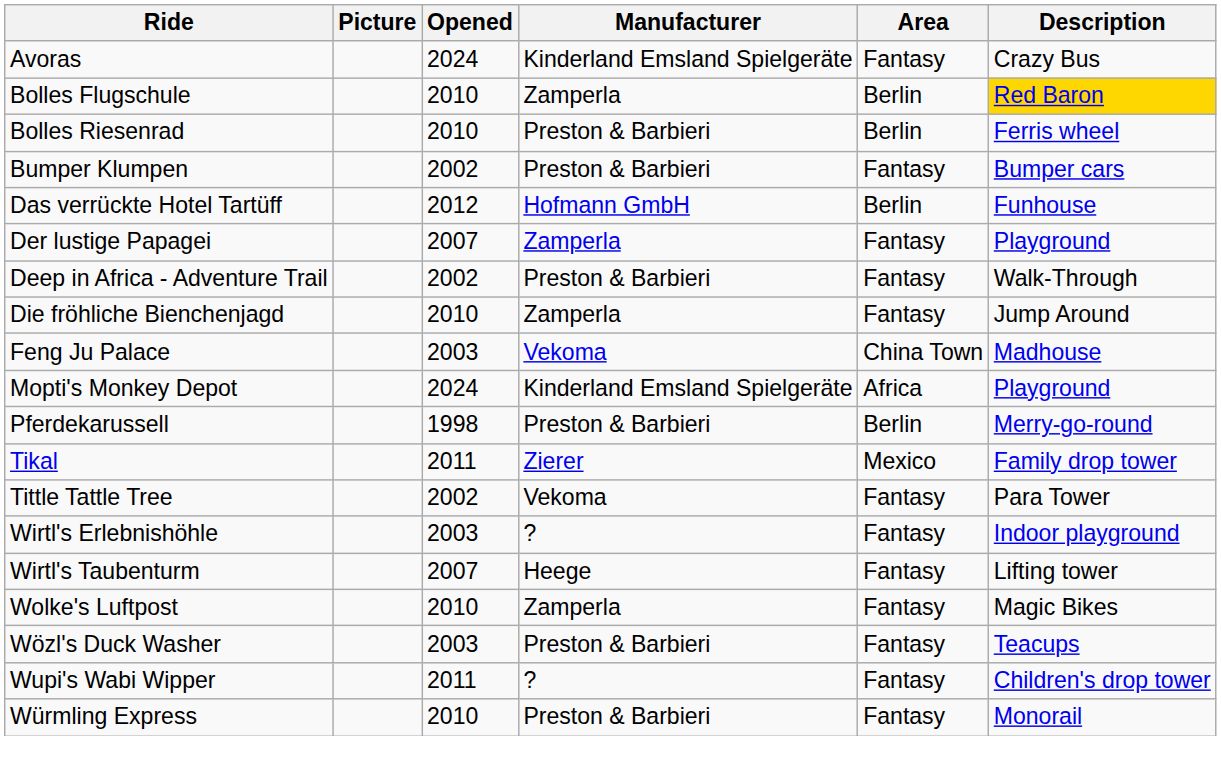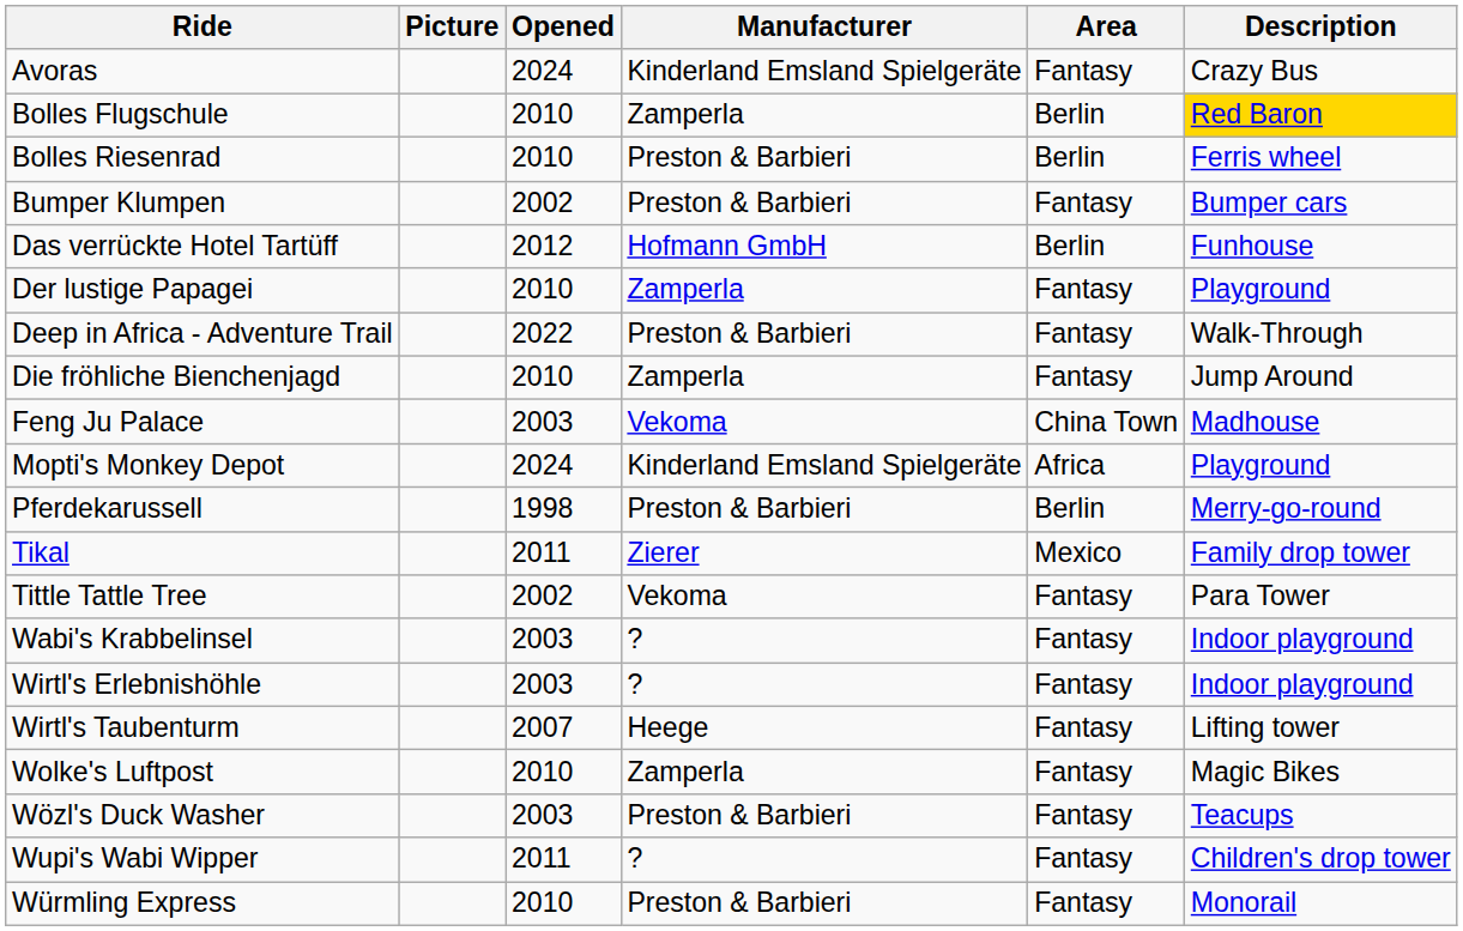 <table class="wikitable">
 <tr>
 <th>Ride</th>
 <th>Picture</th>
 <th>Opened</th>
 <th>Manufacturer</th>
 <th>Area</th>
 <th>Description</th>
 </tr>
 <tr>
 <td>Avoras</td>
 <td></td>
 <td>2024</td>
 <td>Kinderland Emsland Spielgeräte</td>
 <td>Fantasy</td>
 <td>Crazy Bus</td>
 </tr>
 <tr>
 <td>Bolles Flugschule</td>
 <td></td>
 <td>2010</td>
 <td>Zamperla</td>
 <td>Berlin</td>
 <td style="background: gold;"><a href='#'>Red Baron</a></td>
 </tr>
 <tr>
 <td>Bolles Riesenrad</td>
 <td></td>
 <td>2010</td>
 <td>Preston & Barbieri</td>
 <td>Berlin</td>
 <td><a href='#'>Ferris wheel</a></td>
 </tr>
 <tr>
 <td>Bumper Klumpen</td>
 <td></td>
 <td>2002</td>
 <td>Preston & Barbieri</td>
 <td>Fantasy</td>
 <td><a href='#'>Bumper cars</a></td>
 </tr>
 <tr>
 <td>Das verrückte Hotel Tartüff</td>
 <td></td>
 <td>2012</td>
 <td><a href='#'>Hofmann GmbH</a></td>
 <td>Berlin</td>
 <td><a href='#'>Funhouse</a></td>
 </tr>
 <tr>
 <td>Der lustige Papagei</td>
 <td></td>
-<td>2007</td>
+<td>2010</td>
 <td><a href='#'>Zamperla</a></td>
 <td>Fantasy</td>
 <td><a href='#'>Playground</a></td>
 </tr>
 <tr>
 <td>Deep in Africa - Adventure Trail</td>
 <td></td>
-<td>2002</td>
+<td>2022</td>
 <td>Preston & Barbieri</td>
 <td>Fantasy</td>
 <td>Walk-Through</td>
 </tr>
 <tr>
 <td>Die fröhliche Bienchenjagd</td>
 <td></td>
 <td>2010</td>
 <td>Zamperla</td>
 <td>Fantasy</td>
 <td>Jump Around</td>
 </tr>
 <tr>
 <td>Feng Ju Palace</td>
 <td></td>
 <td>2003</td>
 <td><a href='#'>Vekoma</a></td>
 <td>China Town</td>
 <td><a href='#'>Madhouse</a></td>
 </tr>
 <tr>
 <td>Mopti's Monkey Depot</td>
 <td></td>
 <td>2024</td>
 <td>Kinderland Emsland Spielgeräte</td>
 <td>Africa</td>
 <td><a href='#'>Playground</a></td>
 </tr>
 <tr>
 <td>Pferdekarussell</td>
 <td></td>
 <td>1998</td>
 <td>Preston & Barbieri</td>
 <td>Berlin</td>
 <td><a href='#'>Merry-go-round</a></td>
 </tr>
 <tr>
 <td><a href='#'>Tikal</a></td>
 <td></td>
 <td>2011</td>
 <td><a href='#'>Zierer</a></td>
 <td>Mexico</td>
 <td><a href='#'>Family drop tower</a></td>
 </tr>
 <tr>
 <td>Tittle Tattle Tree</td>
 <td></td>
 <td>2002</td>
 <td>Vekoma</td>
 <td>Fantasy</td>
 <td>Para Tower</td>
 </tr>
 <tr>
+<td>Wabi's Krabbelinsel</td>
+<td></td>
+<td>2003</td>
+<td>?</td>
+<td>Fantasy</td>
+<td><a href='#'>Indoor playground</a></td>
+</tr>
+<tr>
 <td>Wirtl's Erlebnishöhle</td>
 <td></td>
 <td>2003</td>
 <td>?</td>
 <td>Fantasy</td>
 <td><a href='#'>Indoor playground</a></td>
 </tr>
 <tr>
 <td>Wirtl's Taubenturm</td>
 <td></td>
 <td>2007</td>
 <td>Heege</td>
 <td>Fantasy</td>
 <td>Lifting tower</td>
 </tr>
 <tr>
 <td>Wolke's Luftpost</td>
 <td></td>
 <td>2010</td>
 <td>Zamperla</td>
 <td>Fantasy</td>
 <td>Magic Bikes</td>
 </tr>
 <tr>
 <td>Wözl's Duck Washer</td>
 <td></td>
 <td>2003</td>
 <td>Preston & Barbieri</td>
 <td>Fantasy</td>
 <td><a href='#'>Teacups</a></td>
 </tr>
 <tr>
 <td>Wupi's Wabi Wipper</td>
 <td></td>
 <td>2011</td>
 <td>?</td>
 <td>Fantasy</td>
 <td><a href='#'>Children's drop tower</a></td>
 </tr>
 <tr>
 <td>Würmling Express</td>
 <td></td>
 <td>2010</td>
 <td>Preston & Barbieri</td>
 <td>Fantasy</td>
 <td><a href='#'>Monorail</a></td>
 </tr>
 </table>
